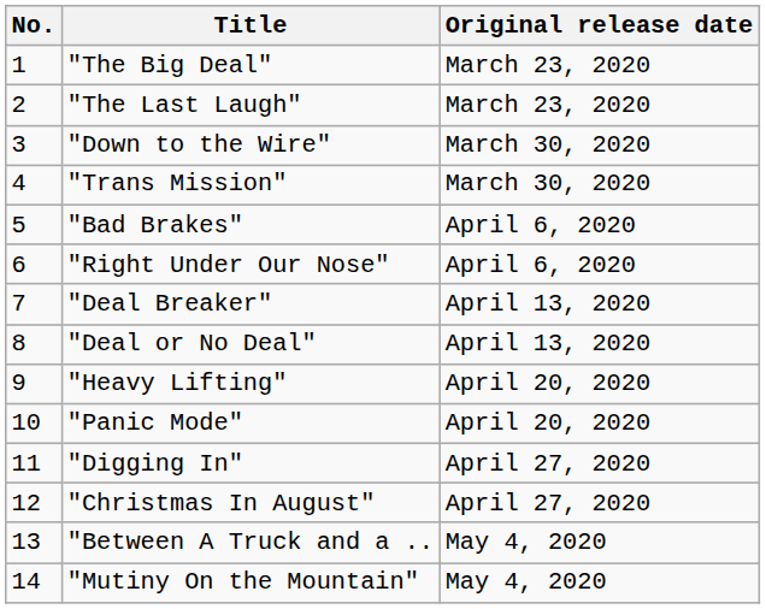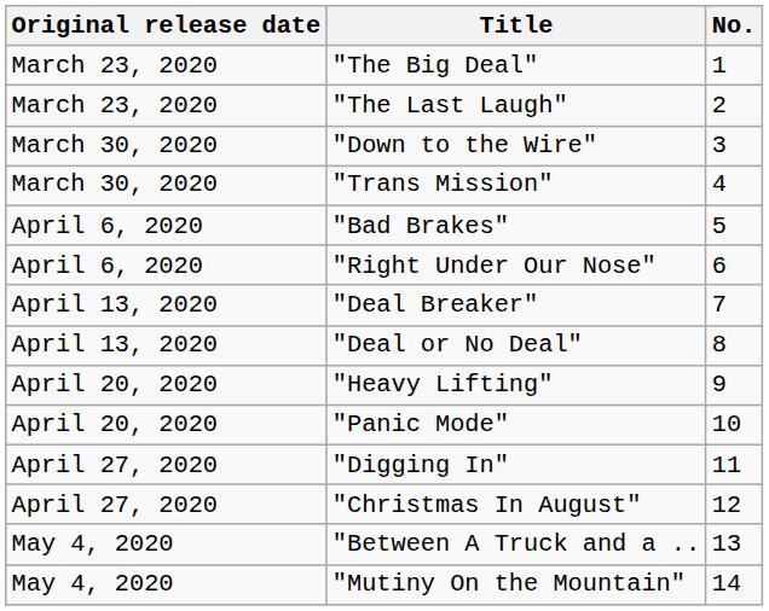 <table class="wikitable">
 <tr>
+<th>Original release date</th>
+<th>Title</th>
 <th>No.</th>
-<th>Title</th>
-<th>Original release date</th>
 </tr>
 <tr>
+<td>March 23, 2020</td>
+<td>"The Big Deal"</td>
 <td>1</td>
-<td>"The Big Deal"</td>
-<td>March 23, 2020</td>
 </tr>
 <tr>
+<td>March 23, 2020</td>
+<td>"The Last Laugh"</td>
 <td>2</td>
-<td>"The Last Laugh"</td>
-<td>March 23, 2020</td>
 </tr>
 <tr>
+<td>March 30, 2020</td>
+<td>"Down to the Wire"</td>
 <td>3</td>
-<td>"Down to the Wire"</td>
-<td>March 30, 2020</td>
 </tr>
 <tr>
+<td>March 30, 2020</td>
+<td>"Trans Mission"</td>
 <td>4</td>
-<td>"Trans Mission"</td>
-<td>March 30, 2020</td>
 </tr>
 <tr>
+<td>April 6, 2020</td>
+<td>"Bad Brakes"</td>
 <td>5</td>
-<td>"Bad Brakes"</td>
-<td>April 6, 2020</td>
 </tr>
 <tr>
+<td>April 6, 2020</td>
+<td>"Right Under Our Nose"</td>
 <td>6</td>
-<td>"Right Under Our Nose"</td>
-<td>April 6, 2020</td>
 </tr>
 <tr>
+<td>April 13, 2020</td>
+<td>"Deal Breaker"</td>
 <td>7</td>
-<td>"Deal Breaker"</td>
-<td>April 13, 2020</td>
 </tr>
 <tr>
+<td>April 13, 2020</td>
+<td>"Deal or No Deal"</td>
 <td>8</td>
-<td>"Deal or No Deal"</td>
-<td>April 13, 2020</td>
 </tr>
 <tr>
+<td>April 20, 2020</td>
+<td>"Heavy Lifting"</td>
 <td>9</td>
-<td>"Heavy Lifting"</td>
-<td>April 20, 2020</td>
 </tr>
 <tr>
+<td>April 20, 2020</td>
+<td>"Panic Mode"</td>
 <td>10</td>
-<td>"Panic Mode"</td>
-<td>April 20, 2020</td>
 </tr>
 <tr>
+<td>April 27, 2020</td>
+<td>"Digging In"</td>
 <td>11</td>
-<td>"Digging In"</td>
-<td>April 27, 2020</td>
 </tr>
 <tr>
+<td>April 27, 2020</td>
+<td>"Christmas In August"</td>
 <td>12</td>
-<td>"Christmas In August"</td>
-<td>April 27, 2020</td>
 </tr>
 <tr>
+<td>May 4, 2020</td>
+<td>"Between A Truck and a ..</td>
 <td>13</td>
-<td>"Between A Truck and a ..</td>
-<td>May 4, 2020</td>
 </tr>
 <tr>
+<td>May 4, 2020</td>
+<td>"Mutiny On the Mountain"</td>
 <td>14</td>
-<td>"Mutiny On the Mountain"</td>
-<td>May 4, 2020</td>
 </tr>
 </table>
